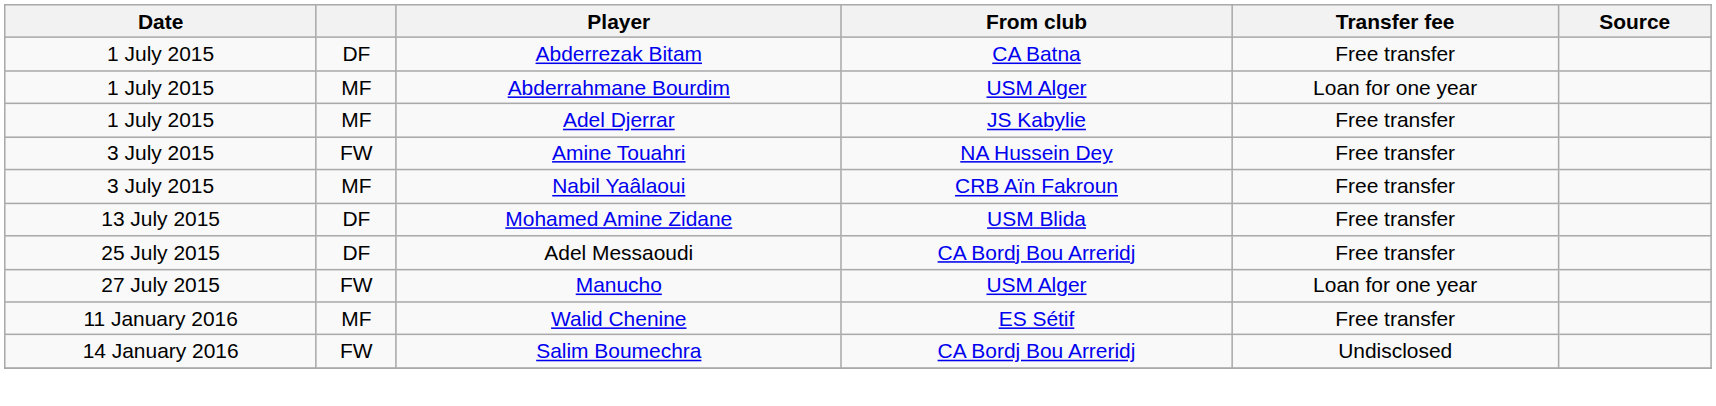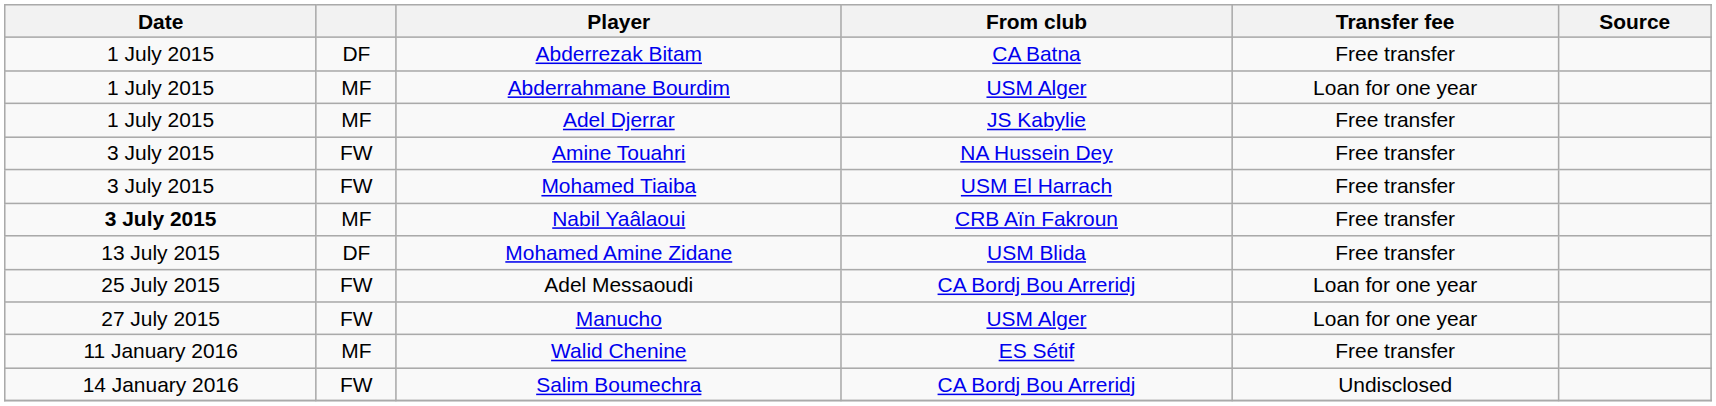 <table class="wikitable sortable" style="width:70%; text-align:center; font-size:85%; text-align:centre;">
 <tr>
 <th><strong>Date</strong></th>
 <th><strong></strong></th>
 <th><strong>Player</strong></th>
 <th><strong>From club</strong></th>
 <th><strong>Transfer fee</strong></th>
 <th><strong>Source</strong></th>
 </tr>
 <tr>
 <td>1 July 2015</td>
 <td>DF</td>
 <td> <a href='#'>Abderrezak Bitam</a></td>
 <td><a href='#'>CA Batna</a></td>
 <td>Free transfer</td>
 <td></td>
 </tr>
 <tr>
 <td>1 July 2015</td>
 <td>MF</td>
 <td> <a href='#'>Abderrahmane Bourdim</a></td>
 <td><a href='#'>USM Alger</a></td>
 <td>Loan for one year</td>
 <td></td>
 </tr>
 <tr>
 <td>1 July 2015</td>
 <td>MF</td>
 <td> <a href='#'>Adel Djerrar</a></td>
 <td><a href='#'>JS Kabylie</a></td>
 <td>Free transfer</td>
 <td></td>
 </tr>
 <tr>
 <td>3 July 2015</td>
 <td>FW</td>
 <td> <a href='#'>Amine Touahri</a></td>
 <td><a href='#'>NA Hussein Dey</a></td>
 <td>Free transfer</td>
 <td></td>
 </tr>
 <tr>
 <td>3 July 2015</td>
+<td>FW</td>
+<td> <a href='#'>Mohamed Tiaiba</a></td>
+<td><a href='#'>USM El Harrach</a></td>
+<td>Free transfer</td>
+<td></td>
+</tr>
+<tr>
+<td><strong>3 July 2015</strong></td>
 <td>MF</td>
 <td> <a href='#'>Nabil Yaâlaoui</a></td>
 <td><a href='#'>CRB Aïn Fakroun</a></td>
 <td>Free transfer</td>
 <td></td>
 </tr>
 <tr>
 <td>13 July 2015</td>
 <td>DF</td>
 <td> <a href='#'>Mohamed Amine Zidane</a></td>
 <td><a href='#'>USM Blida</a></td>
 <td>Free transfer</td>
 <td></td>
 </tr>
 <tr>
 <td>25 July 2015</td>
-<td>DF</td>
+<td>FW</td>
 <td> Adel Messaoudi</td>
 <td><a href='#'>CA Bordj Bou Arreridj</a></td>
-<td>Free transfer</td>
+<td>Loan for one year</td>
 <td></td>
 </tr>
 <tr>
 <td>27 July 2015</td>
 <td>FW</td>
 <td> <a href='#'>Manucho</a></td>
 <td><a href='#'>USM Alger</a></td>
 <td>Loan for one year</td>
 <td></td>
 </tr>
 <tr>
 <td>11 January 2016</td>
 <td>MF</td>
 <td> <a href='#'>Walid Chenine</a></td>
 <td><a href='#'>ES Sétif</a></td>
 <td>Free transfer</td>
 <td></td>
 </tr>
 <tr>
 <td>14 January 2016</td>
 <td>FW</td>
 <td> <a href='#'>Salim Boumechra</a></td>
 <td><a href='#'>CA Bordj Bou Arreridj</a></td>
 <td>Undisclosed</td>
 <td></td>
 </tr>
 <tr>
 </tr>
 </table>
